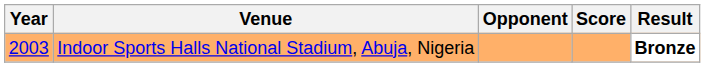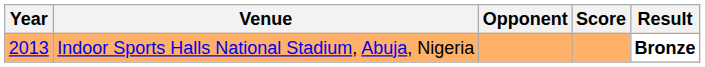 <table class="sortable wikitable" style="font-size: 90%;">
 <tr>
 <th>Year</th>
 <th>Venue</th>
 <th>Opponent</th>
 <th>Score</th>
 <th>Result</th>
 </tr>
 <tr style="background:#FFB069">
-<td align="center"><a href='#'>2003</a></td>
+<td align="center"><a href='#'>2013</a></td>
 <td align="left"><a href='#'>Indoor Sports Halls National Stadium</a>, <a href='#'>Abuja</a>, Nigeria</td>
 <td align="left"></td>
 <td align="left"></td>
 <td style="text-align:left; background:white"> <strong>Bronze</strong></td>
 </tr>
 </table>
